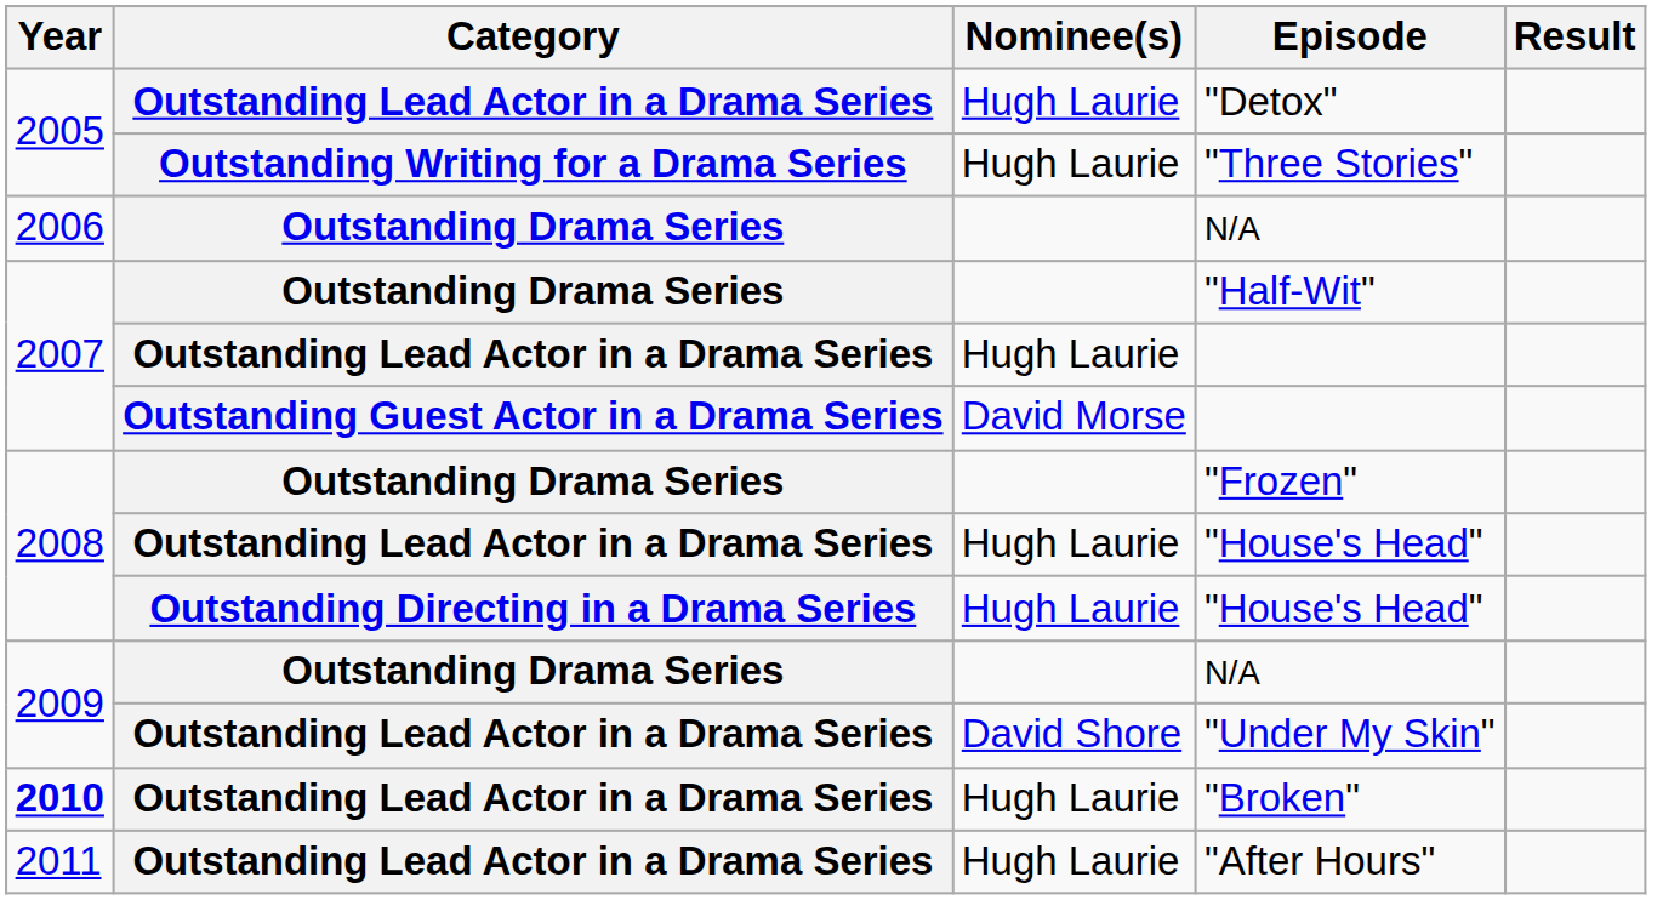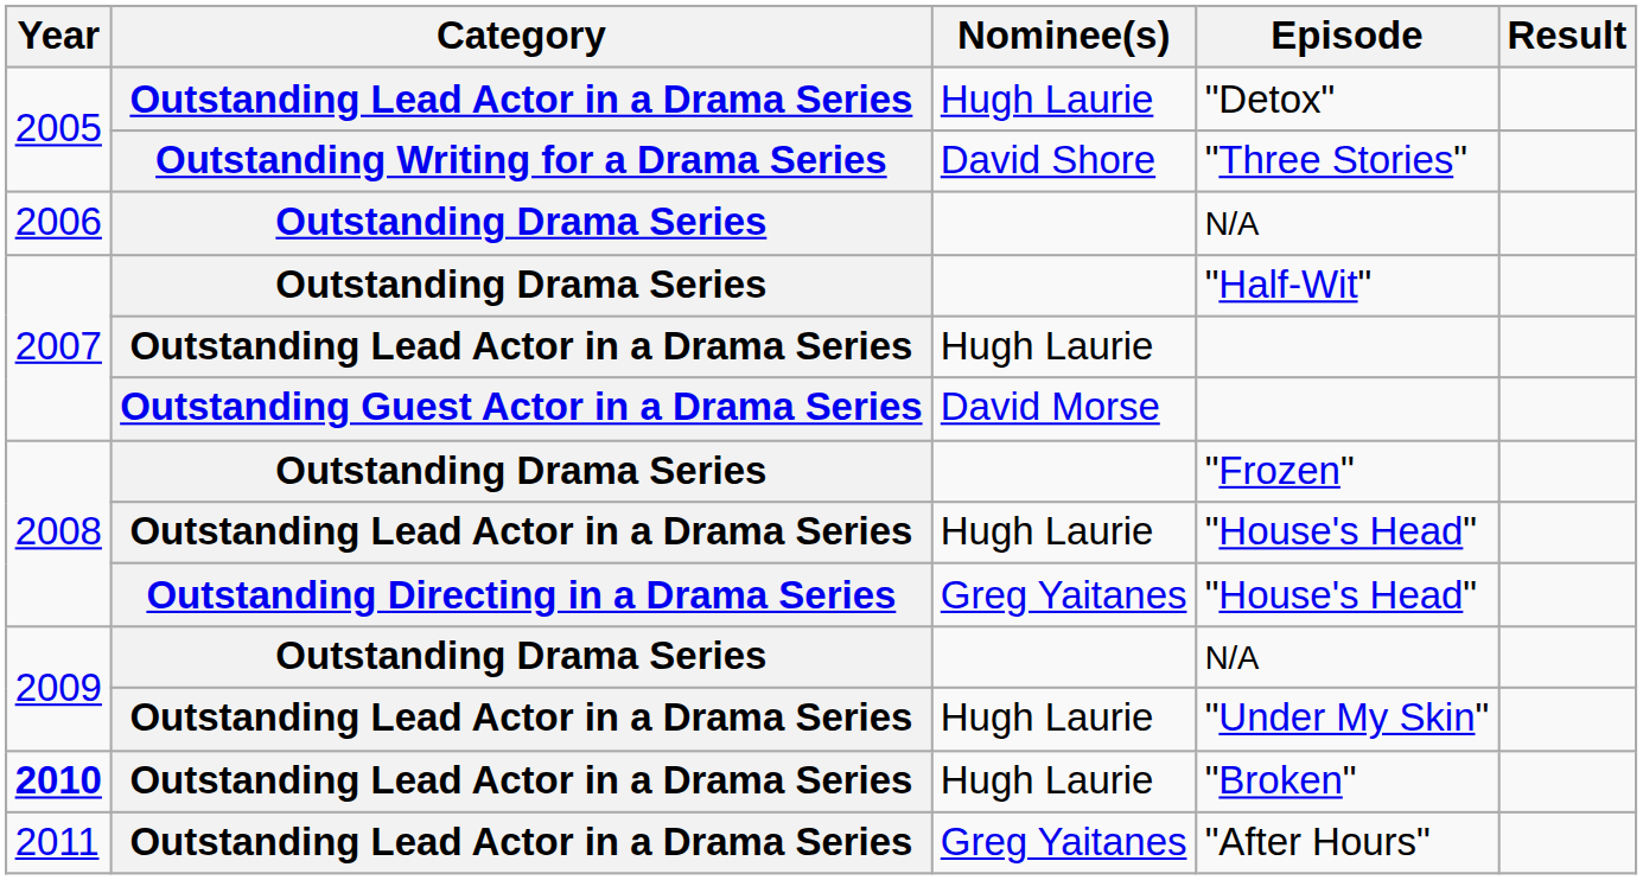 <table class="wikitable plainrowheaders">
 <tr>
 <th scope="col">Year</th>
 <th scope="col">Category</th>
 <th scope="col">Nominee(s)</th>
 <th scope="col">Episode</th>
 <th scope="col">Result</th>
 </tr>
 <tr>
 <td rowspan="2"><a href='#'>2005</a></td>
 <th scope="row"><a href='#'>Outstanding Lead Actor in a Drama Series</a></th>
 <td><a href='#'>Hugh Laurie</a></td>
 <td>"Detox"</td>
 <td></td>
 </tr>
 <tr>
 <th scope="row"><a href='#'>Outstanding Writing for a Drama Series</a></th>
-<td>Hugh Laurie</td>
+<td><a href='#'>David Shore</a></td>
 <td>"<a href='#'>Three Stories</a>"</td>
 <td></td>
 </tr>
 <tr>
 <td><a href='#'>2006</a></td>
 <th scope="row"><a href='#'>Outstanding Drama Series</a></th>
 <td></td>
 <td><div><small>N/A</small></div></td>
 <td></td>
 </tr>
 <tr>
 <td rowspan="3"><a href='#'>2007</a></td>
 <th scope="row">Outstanding Drama Series</th>
 <td></td>
 <td>"<a href='#'>Half-Wit</a>"</td>
 <td></td>
 </tr>
 <tr>
 <th scope="row">Outstanding Lead Actor in a Drama Series</th>
 <td>Hugh Laurie</td>
 <td></td>
 <td></td>
 </tr>
 <tr>
 <th scope="row"><a href='#'>Outstanding Guest Actor in a Drama Series</a></th>
 <td><a href='#'>David Morse</a></td>
 <td></td>
 <td></td>
 </tr>
 <tr>
 <td rowspan="3"><a href='#'>2008</a></td>
 <th scope="row">Outstanding Drama Series</th>
 <td></td>
 <td>"<a href='#'>Frozen</a>"</td>
 <td></td>
 </tr>
 <tr>
 <th scope="row">Outstanding Lead Actor in a Drama Series</th>
 <td>Hugh Laurie</td>
 <td>"<a href='#'>House's Head</a>"</td>
 <td></td>
 </tr>
 <tr>
 <th scope="row"><a href='#'>Outstanding Directing in a Drama Series</a></th>
-<td><a href='#'>Hugh Laurie</a></td>
+<td><a href='#'>Greg Yaitanes</a></td>
 <td>"<a href='#'>House's Head</a>"</td>
 <td></td>
 </tr>
 <tr>
 <td rowspan="2"><a href='#'>2009</a></td>
 <th scope="row">Outstanding Drama Series</th>
 <td></td>
 <td><div><small>N/A</small></div></td>
 <td></td>
 </tr>
 <tr>
 <th scope="row">Outstanding Lead Actor in a Drama Series</th>
-<td><a href='#'>David Shore</a></td>
+<td>Hugh Laurie</td>
 <td>"<a href='#'>Under My Skin</a>"</td>
 <td></td>
 </tr>
 <tr>
 <td><strong><a href='#'>2010</a></strong></td>
 <th scope="row">Outstanding Lead Actor in a Drama Series</th>
 <td>Hugh Laurie</td>
 <td>"<a href='#'>Broken</a>"</td>
 <td></td>
 </tr>
 <tr>
 <td><a href='#'>2011</a></td>
 <th scope="row">Outstanding Lead Actor in a Drama Series</th>
-<td>Hugh Laurie</td>
+<td><a href='#'>Greg Yaitanes</a></td>
 <td>"After Hours"</td>
 <td></td>
 </tr>
 </table>
